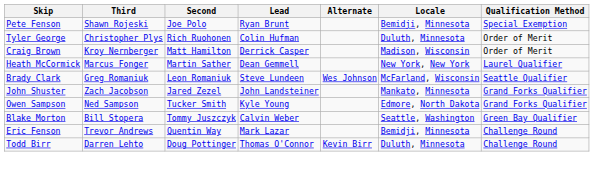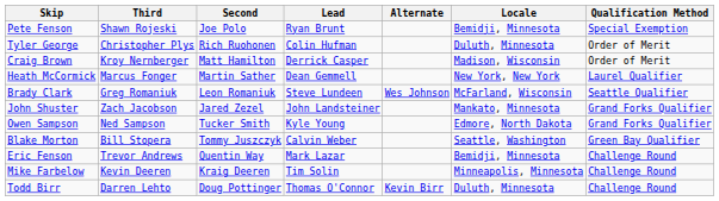 <table class="wikitable sortable">
 <tr>
 <th>Skip</th>
 <th>Third</th>
 <th>Second</th>
 <th>Lead</th>
 <th>Alternate</th>
 <th>Locale</th>
 <th>Qualification Method</th>
 </tr>
 <tr>
 <td><a href='#'>Pete Fenson</a></td>
 <td><a href='#'>Shawn Rojeski</a></td>
 <td><a href='#'>Joe Polo</a></td>
 <td><a href='#'>Ryan Brunt</a></td>
 <td></td>
 <td> <a href='#'>Bemidji</a>, <a href='#'>Minnesota</a></td>
 <td><a href='#'>Special Exemption</a></td>
 </tr>
 <tr>
 <td><a href='#'>Tyler George</a></td>
 <td><a href='#'>Christopher Plys</a></td>
 <td><a href='#'>Rich Ruohonen</a></td>
 <td><a href='#'>Colin Hufman</a></td>
 <td></td>
 <td> <a href='#'>Duluth</a>, <a href='#'>Minnesota</a></td>
 <td>Order of Merit</td>
 </tr>
 <tr>
 <td><a href='#'>Craig Brown</a></td>
 <td><a href='#'>Kroy Nernberger</a></td>
 <td><a href='#'>Matt Hamilton</a></td>
 <td><a href='#'>Derrick Casper</a></td>
 <td></td>
 <td> <a href='#'>Madison</a>, <a href='#'>Wisconsin</a></td>
 <td>Order of Merit</td>
 </tr>
 <tr>
 <td><a href='#'>Heath McCormick</a></td>
 <td><a href='#'>Marcus Fonger</a></td>
 <td><a href='#'>Martin Sather</a></td>
 <td><a href='#'>Dean Gemmell</a></td>
 <td></td>
 <td> <a href='#'>New York</a>, <a href='#'>New York</a></td>
 <td><a href='#'>Laurel Qualifier</a></td>
 </tr>
 <tr>
 <td><a href='#'>Brady Clark</a></td>
 <td><a href='#'>Greg Romaniuk</a></td>
 <td><a href='#'>Leon Romaniuk</a></td>
 <td><a href='#'>Steve Lundeen</a></td>
 <td><a href='#'>Wes Johnson</a></td>
 <td> <a href='#'>McFarland</a>, <a href='#'>Wisconsin</a></td>
 <td><a href='#'>Seattle Qualifier</a></td>
 </tr>
 <tr>
 <td><a href='#'>John Shuster</a></td>
 <td><a href='#'>Zach Jacobson</a></td>
 <td><a href='#'>Jared Zezel</a></td>
 <td><a href='#'>John Landsteiner</a></td>
 <td></td>
 <td> <a href='#'>Mankato</a>, <a href='#'>Minnesota</a></td>
 <td><a href='#'>Grand Forks Qualifier</a></td>
 </tr>
 <tr>
 <td><a href='#'>Owen Sampson</a></td>
 <td><a href='#'>Ned Sampson</a></td>
 <td><a href='#'>Tucker Smith</a></td>
 <td><a href='#'>Kyle Young</a></td>
 <td></td>
 <td> <a href='#'>Edmore</a>, <a href='#'>North Dakota</a></td>
 <td><a href='#'>Grand Forks Qualifier</a></td>
 </tr>
 <tr>
 <td><a href='#'>Blake Morton</a></td>
 <td><a href='#'>Bill Stopera</a></td>
 <td><a href='#'>Tommy Juszczyk</a></td>
 <td><a href='#'>Calvin Weber</a></td>
 <td></td>
 <td> <a href='#'>Seattle</a>, <a href='#'>Washington</a></td>
 <td><a href='#'>Green Bay Qualifier</a></td>
 </tr>
 <tr>
 <td><a href='#'>Eric Fenson</a></td>
 <td><a href='#'>Trevor Andrews</a></td>
 <td><a href='#'>Quentin Way</a></td>
 <td><a href='#'>Mark Lazar</a></td>
 <td></td>
 <td> <a href='#'>Bemidji</a>, <a href='#'>Minnesota</a></td>
 <td><a href='#'>Challenge Round</a></td>
 </tr>
 <tr>
+<td><a href='#'>Mike Farbelow</a></td>
+<td><a href='#'>Kevin Deeren</a></td>
+<td><a href='#'>Kraig Deeren</a></td>
+<td><a href='#'>Tim Solin</a></td>
+<td></td>
+<td> <a href='#'>Minneapolis</a>, <a href='#'>Minnesota</a></td>
+<td><a href='#'>Challenge Round</a></td>
+</tr>
+<tr>
 <td><a href='#'>Todd Birr</a></td>
 <td><a href='#'>Darren Lehto</a></td>
 <td><a href='#'>Doug Pottinger</a></td>
 <td><a href='#'>Thomas O'Connor</a></td>
 <td><a href='#'>Kevin Birr</a></td>
 <td> <a href='#'>Duluth</a>, <a href='#'>Minnesota</a></td>
 <td><a href='#'>Challenge Round</a></td>
 </tr>
 </table>
